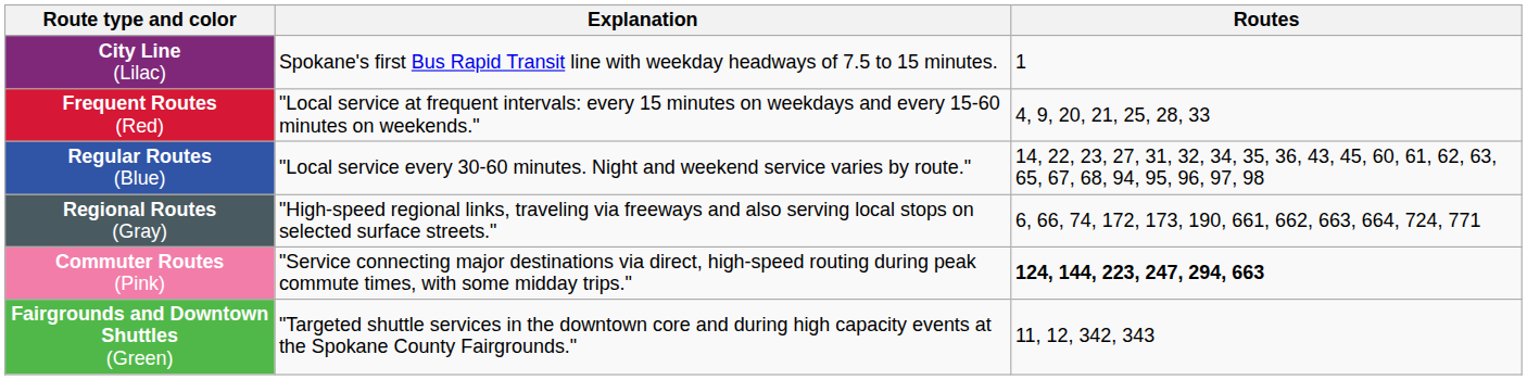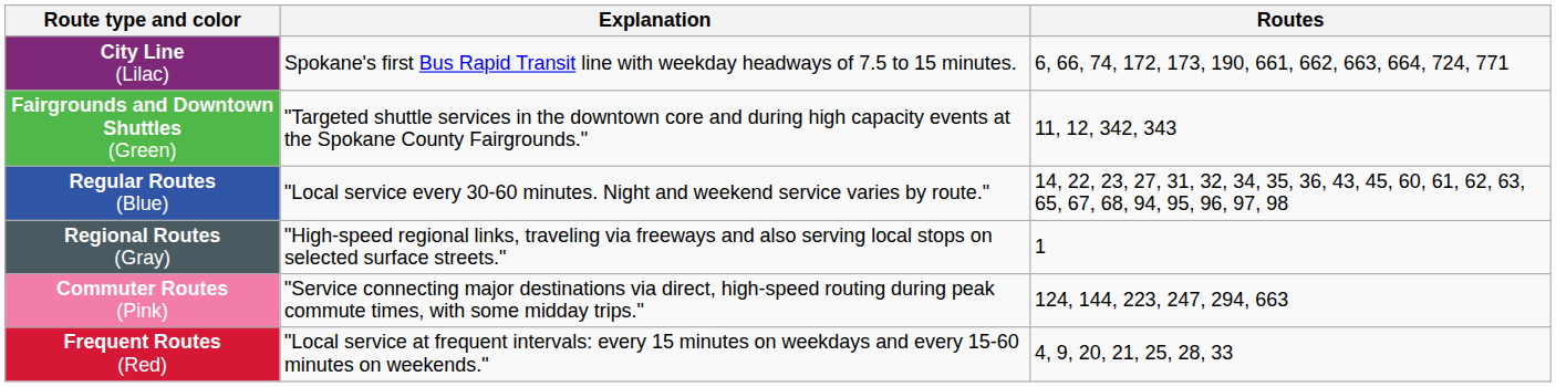 <table class="wikitable">
 <tr>
 <th>Route type and color</th>
 <th>Explanation</th>
 <th>Routes</th>
 </tr>
 <tr>
 <td style="background:#7f287a; color:white" align="center" valign="center"><div><strong>City Line</strong><br>(Lilac)<br></div></td>
 <td>Spokane's first <a href='#'>Bus Rapid Transit</a> line with weekday headways of 7.5 to 15 minutes.</td>
-<td>1</td>
+<td>6, 66, 74, 172, 173, 190, 661, 662, 663, 664, 724, 771</td>
 </tr>
 <tr>
-<td style="background:#d61735; color:white" align="center" valign="center"><div><strong>Frequent Routes</strong><br>(Red)<br></div></td>
-<td>"Local service at frequent intervals: every 15 minutes on weekdays and every 15-60 minutes on weekends."</td>
-<td>4, 9, 20, 21, 25, 28, 33</td>
+<td style="background:#50b848; color:white" align="center" valign="center"><div><strong>Fairgrounds and Downtown Shuttles</strong><br>(Green)<br></div></td>
+<td>"Targeted shuttle services in the downtown core and during high capacity events at the Spokane County Fairgrounds."</td>
+<td>11, 12, 342, 343</td>
 </tr>
 <tr>
 <td style="background:#3054a6; color:white" align="center" valign="center"><div><strong>Regular Routes</strong><br>(Blue)<br></div></td>
 <td>"Local service every 30-60 minutes. Night and weekend service varies by route."</td>
 <td>14, 22, 23, 27, 31, 32, 34, 35, 36, 43, 45, 60, 61, 62, 63, 65, 67, 68, 94, 95, 96, 97, 98</td>
 </tr>
 <tr>
 <td style="background:#495a60; color:white" align="center" valign="center"><div><strong>Regional Routes</strong><br>(Gray)<br></div></td>
 <td>"High-speed regional links, traveling via freeways and also serving local stops on selected surface streets."</td>
-<td>6, 66, 74, 172, 173, 190, 661, 662, 663, 664, 724, 771</td>
+<td>1</td>
 </tr>
 <tr>
 <td style="background:#f27da9; color:white" align="center" valign="center"><div><strong>Commuter Routes</strong><br>(Pink)<br></div></td>
 <td>"Service connecting major destinations via direct, high-speed routing during peak commute times, with some midday trips."</td>
-<td><strong>124, 144, 223, 247, 294, 663</strong></td>
+<td>124, 144, 223, 247, 294, 663</td>
 </tr>
 <tr>
-<td style="background:#50b848; color:white" align="center" valign="center"><div><strong>Fairgrounds and Downtown Shuttles</strong><br>(Green)<br></div></td>
-<td>"Targeted shuttle services in the downtown core and during high capacity events at the Spokane County Fairgrounds."</td>
-<td>11, 12, 342, 343</td>
+<td style="background:#d61735; color:white" align="center" valign="center"><div><strong>Frequent Routes</strong><br>(Red)<br></div></td>
+<td>"Local service at frequent intervals: every 15 minutes on weekdays and every 15-60 minutes on weekends."</td>
+<td>4, 9, 20, 21, 25, 28, 33</td>
 </tr>
 </table>
